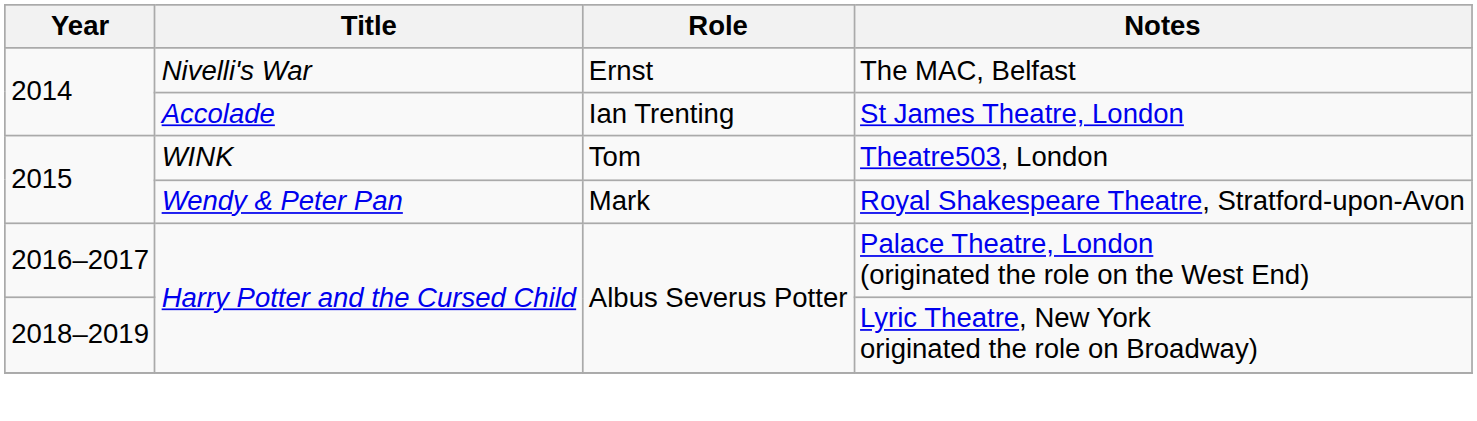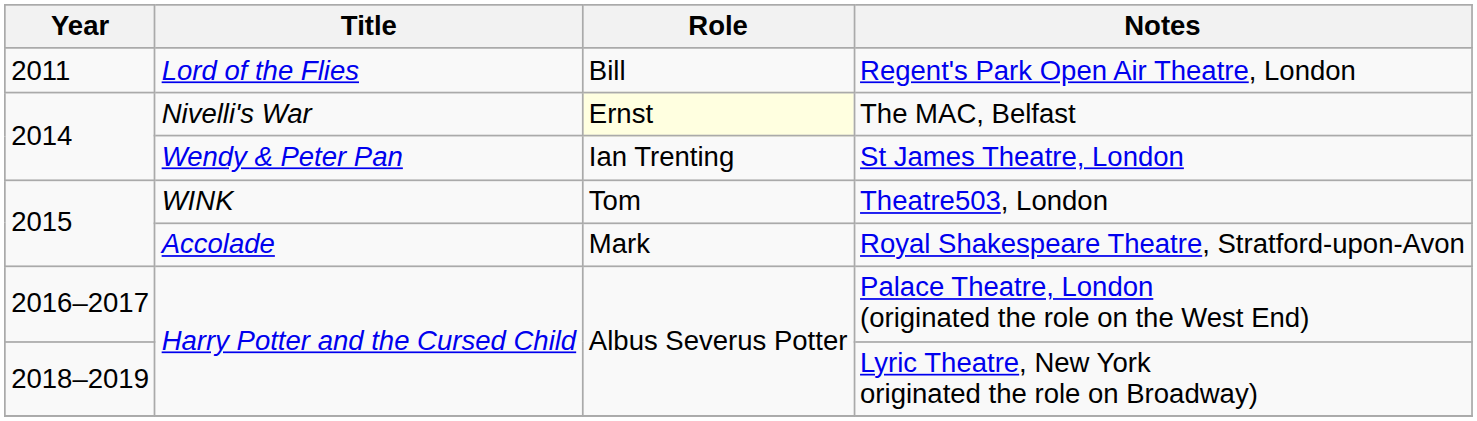 <table class="wikitable">
 <tr>
 <th>Year</th>
 <th>Title</th>
 <th>Role</th>
 <th>Notes</th>
 </tr>
 <tr>
+<td>2011</td>
+<td><em><a href='#'>Lord of the Flies</a></em></td>
+<td>Bill</td>
+<td><a href='#'>Regent's Park Open Air Theatre</a>, London</td>
+</tr>
+<tr>
 <td rowspan="2">2014</td>
 <td><em>Nivelli's War</em></td>
-<td>Ernst</td>
+<td style="background: lightyellow;">Ernst</td>
 <td>The MAC, Belfast</td>
 </tr>
 <tr>
-<td><em><a href='#'>Accolade</a></em></td>
+<td><em><a href='#'>Wendy & Peter Pan</a></em></td>
 <td>Ian Trenting</td>
 <td><a href='#'>St James Theatre, London</a></td>
 </tr>
 <tr>
 <td rowspan="2">2015</td>
 <td><em>WINK</em></td>
 <td>Tom</td>
 <td><a href='#'>Theatre503</a>, London</td>
 </tr>
 <tr>
-<td><em><a href='#'>Wendy & Peter Pan</a></em></td>
+<td><em><a href='#'>Accolade</a></em></td>
 <td>Mark</td>
 <td><a href='#'>Royal Shakespeare Theatre</a>, Stratford-upon-Avon</td>
 </tr>
 <tr>
 <td>2016–2017</td>
 <td rowspan="2"><em><a href='#'>Harry Potter and the Cursed Child</a></em></td>
 <td rowspan="2">Albus Severus Potter</td>
 <td><a href='#'>Palace Theatre, London</a><br>(originated the role on the West End)</td>
 </tr>
 <tr>
 <td>2018–2019</td>
 <td><a href='#'>Lyric Theatre</a>, New York<br>originated the role on Broadway)</td>
 </tr>
 <tr>
 </tr>
 </table>
